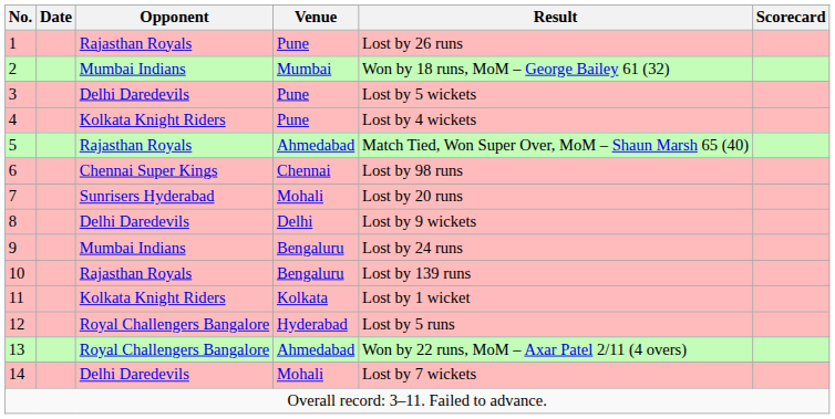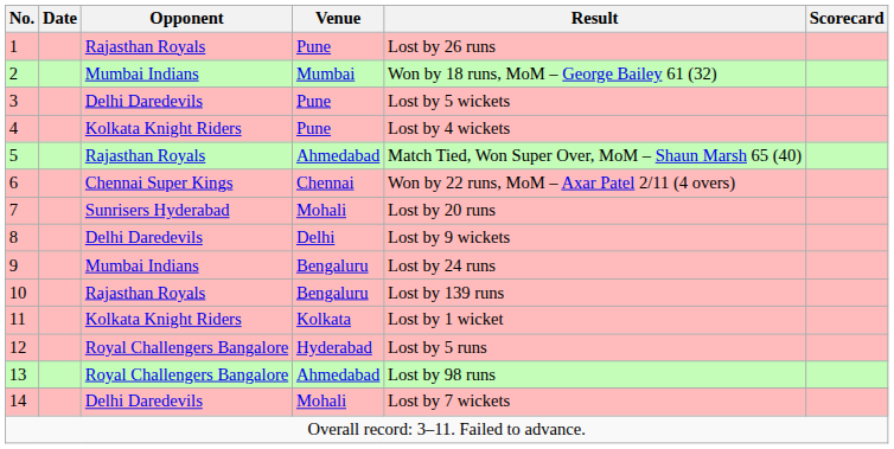 <table class="wikitable sortable">
 <tr>
 <th>No.</th>
 <th>Date</th>
 <th>Opponent</th>
 <th>Venue</th>
 <th>Result</th>
 <th>Scorecard</th>
 </tr>
 <tr style="background:#fbb;">
 <td>1</td>
 <td></td>
 <td><a href='#'>Rajasthan Royals</a></td>
 <td><a href='#'>Pune</a></td>
 <td>Lost by 26 runs</td>
 <td></td>
 </tr>
 <tr style="background:#c3fdb8;">
 <td>2</td>
 <td></td>
 <td><a href='#'>Mumbai Indians</a></td>
 <td><a href='#'>Mumbai</a></td>
 <td>Won by 18 runs, MoM –  <a href='#'>George Bailey</a> 61 (32)</td>
 <td></td>
 </tr>
 <tr style="background:#fbb;">
 <td>3</td>
 <td></td>
 <td><a href='#'>Delhi Daredevils</a></td>
 <td><a href='#'>Pune</a></td>
 <td>Lost by 5 wickets</td>
 <td></td>
 </tr>
 <tr style="background:#fbb;">
 <td>4</td>
 <td></td>
 <td><a href='#'>Kolkata Knight Riders</a></td>
 <td><a href='#'>Pune</a></td>
 <td>Lost by 4 wickets</td>
 <td></td>
 </tr>
 <tr style="background:#c3fdb8;">
 <td>5</td>
 <td></td>
 <td><a href='#'>Rajasthan Royals</a></td>
 <td><a href='#'>Ahmedabad</a></td>
 <td>Match Tied, Won Super Over, MoM –  <a href='#'>Shaun Marsh</a> 65 (40)</td>
 <td></td>
 </tr>
 <tr style="background:#fbb;">
 <td>6</td>
 <td></td>
 <td><a href='#'>Chennai Super Kings</a></td>
 <td><a href='#'>Chennai</a></td>
-<td>Lost by 98 runs</td>
+<td>Won by 22 runs, MoM –  <a href='#'>Axar Patel</a> 2/11 (4 overs)</td>
 <td></td>
 </tr>
 <tr style="background:#fbb;">
 <td>7</td>
 <td></td>
 <td><a href='#'>Sunrisers Hyderabad</a></td>
 <td><a href='#'>Mohali</a></td>
 <td>Lost by 20 runs</td>
 <td></td>
 </tr>
 <tr style="background:#fbb;">
 <td>8</td>
 <td></td>
 <td><a href='#'>Delhi Daredevils</a></td>
 <td><a href='#'>Delhi</a></td>
 <td>Lost by 9 wickets</td>
 <td></td>
 </tr>
 <tr style="background:#fbb;">
 <td>9</td>
 <td></td>
 <td><a href='#'>Mumbai Indians</a></td>
 <td><a href='#'>Bengaluru</a></td>
 <td>Lost by 24 runs</td>
 <td></td>
 </tr>
 <tr style="background:#fbb;">
 <td>10</td>
 <td></td>
 <td><a href='#'>Rajasthan Royals</a></td>
 <td><a href='#'>Bengaluru</a></td>
 <td>Lost by 139 runs</td>
 <td></td>
 </tr>
 <tr style="background:#fbb;">
 <td>11</td>
 <td></td>
 <td><a href='#'>Kolkata Knight Riders</a></td>
 <td><a href='#'>Kolkata</a></td>
 <td>Lost by 1 wicket</td>
 <td></td>
 </tr>
 <tr style="background:#fbb;">
 <td>12</td>
 <td></td>
 <td><a href='#'>Royal Challengers Bangalore</a></td>
 <td><a href='#'>Hyderabad</a></td>
 <td>Lost by 5 runs</td>
 <td></td>
 </tr>
 <tr style="background:#c3fdb8;">
 <td>13</td>
 <td></td>
 <td><a href='#'>Royal Challengers Bangalore</a></td>
 <td><a href='#'>Ahmedabad</a></td>
-<td>Won by 22 runs, MoM –  <a href='#'>Axar Patel</a> 2/11 (4 overs)</td>
+<td>Lost by 98 runs</td>
 <td></td>
 </tr>
 <tr style="background:#fbb;">
 <td>14</td>
 <td></td>
 <td><a href='#'>Delhi Daredevils</a></td>
 <td><a href='#'>Mohali</a></td>
 <td>Lost by 7 wickets</td>
 <td></td>
 </tr>
 <tr>
 <td colspan="6" style="text-align:center;">Overall record: 3–11. Failed to advance.</td>
 </tr>
 </table>
